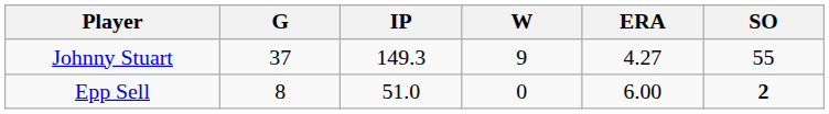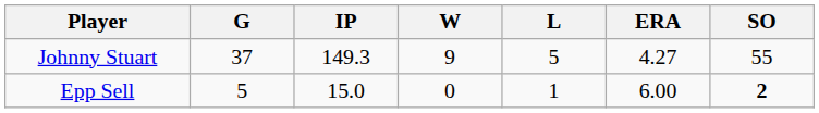 <table class="wikitable sortable">
 <tr>
 <th bgcolor="#DDDDFF" width="16%">Player</th>
 <th bgcolor="#DDDDFF" width="9%">G</th>
 <th bgcolor="#DDDDFF" width="9%">IP</th>
 <th bgcolor="#DDDDFF" width="9%">W</th>
+<th bgcolor="#DDDDFF" width="9%">L</th>
 <th bgcolor="#DDDDFF" width="9%">ERA</th>
 <th bgcolor="#DDDDFF" width="9%">SO</th>
 </tr>
 <tr align="center">
 <td><a href='#'>Johnny Stuart</a></td>
 <td>37</td>
 <td>149.3</td>
 <td>9</td>
+<td>5</td>
 <td>4.27</td>
 <td>55</td>
 </tr>
 <tr align="center">
 <td><a href='#'>Epp Sell</a></td>
-<td>8</td>
-<td>51.0</td>
+<td>5</td>
+<td>15.0</td>
 <td>0</td>
+<td>1</td>
 <td>6.00</td>
 <td><strong>2</strong></td>
 </tr>
 </table>
